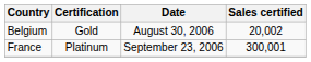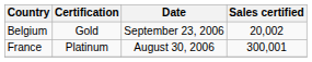 <table class="wikitable sortable">
 <tr>
 <th>Country</th>
 <th>Certification</th>
 <th>Date</th>
 <th>Sales certified</th>
 </tr>
 <tr>
 <td>Belgium</td>
 <td align="center">Gold</td>
-<td align="center">August 30, 2006</td>
+<td align="center">September 23, 2006</td>
 <td align="center">20,002</td>
 </tr>
 <tr>
 <td>France</td>
 <td align="center">Platinum</td>
-<td align="center">September 23, 2006</td>
+<td align="center">August 30, 2006</td>
 <td align="center">300,001</td>
 </tr>
 <tr>
 </tr>
 </table>
